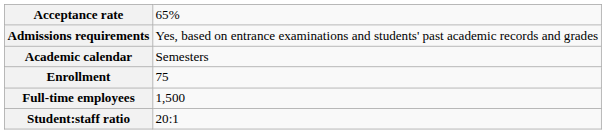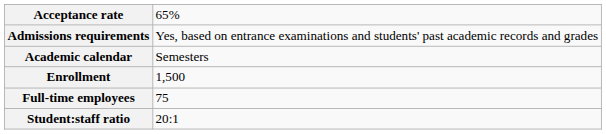 <table class="wikitable">
 <tr>
 <th>Acceptance rate</th>
 <td>65%</td>
 </tr>
 <tr>
 <th>Admissions requirements</th>
 <td>Yes, based on entrance examinations and students' past academic records and grades</td>
 </tr>
 <tr>
 <th>Academic calendar</th>
 <td>Semesters</td>
 </tr>
 <tr>
 <th>Enrollment</th>
-<td>75</td>
+<td>1,500</td>
 </tr>
 <tr>
 <th>Full-time employees</th>
-<td>1,500</td>
+<td>75</td>
 </tr>
 <tr>
 <th>Student:staff ratio</th>
 <td>20:1</td>
 </tr>
 </table>
